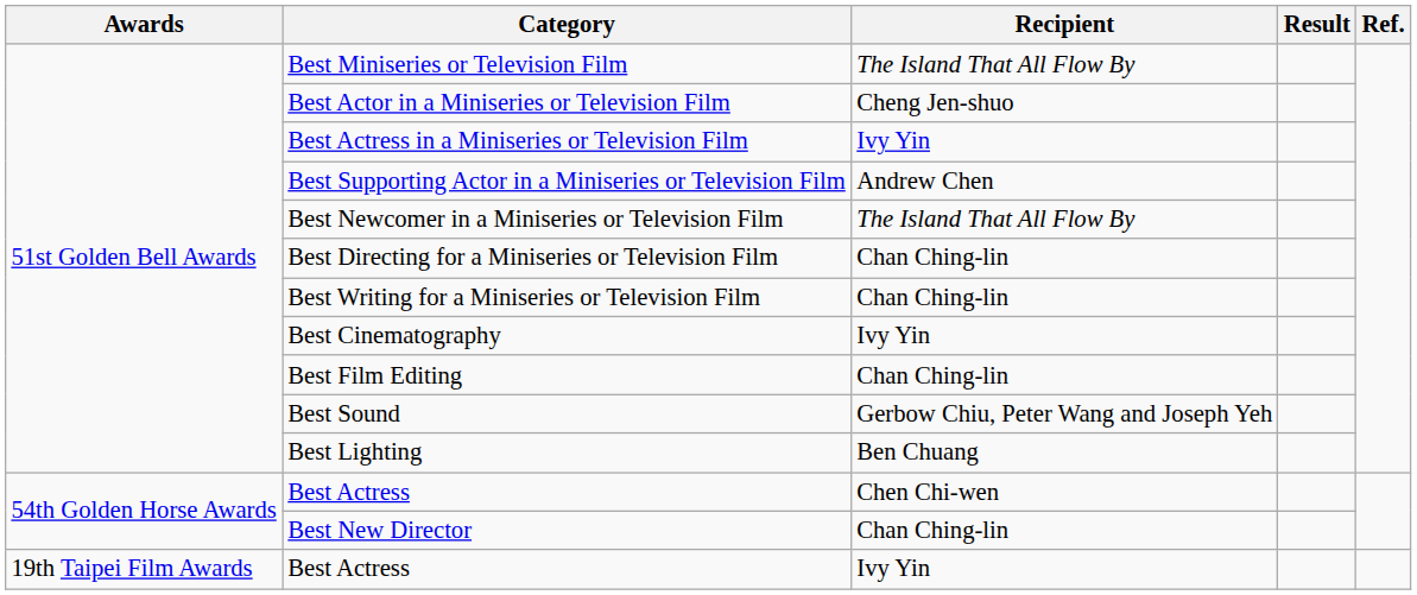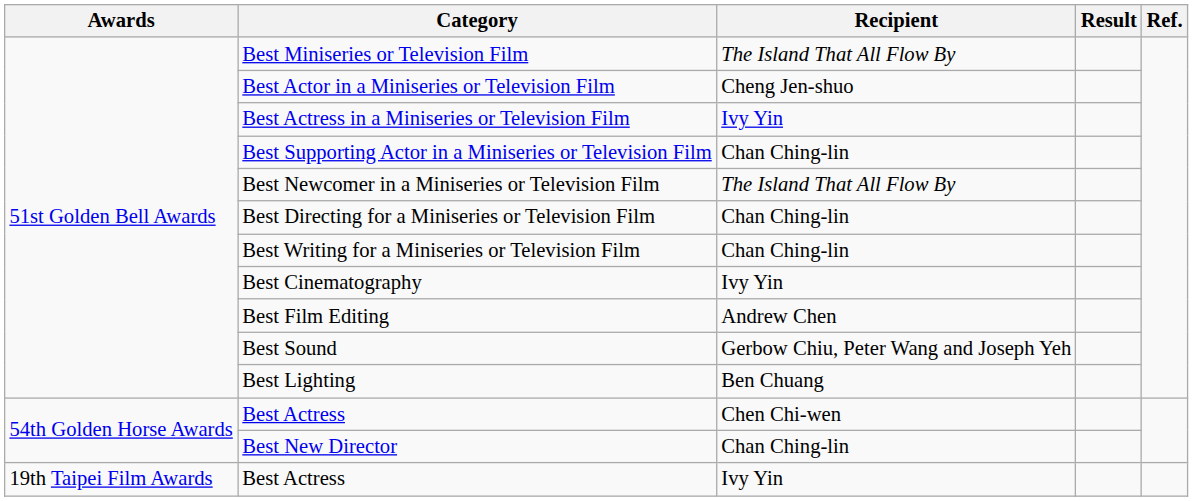 <table class="wikitable">
 <tr>
 <th>Awards</th>
 <th>Category</th>
 <th>Recipient</th>
 <th>Result</th>
 <th>Ref.</th>
 </tr>
 <tr>
 <td rowspan=11><a href='#'>51st Golden Bell Awards</a></td>
 <td><a href='#'>Best Miniseries or Television Film</a></td>
 <td><em>The Island That All Flow By</em></td>
 <td></td>
 <td rowspan=11></td>
 </tr>
 <tr>
 <td><a href='#'>Best Actor in a Miniseries or Television Film</a></td>
 <td>Cheng Jen-shuo</td>
 <td></td>
 </tr>
 <tr>
 <td><a href='#'>Best Actress in a Miniseries or Television Film</a></td>
 <td><a href='#'>Ivy Yin</a></td>
 <td></td>
 </tr>
 <tr>
 <td><a href='#'>Best Supporting Actor in a Miniseries or Television Film</a></td>
-<td>Andrew Chen</td>
+<td>Chan Ching-lin</td>
 <td></td>
 </tr>
 <tr>
 <td>Best Newcomer in a Miniseries or Television Film</td>
 <td><em>The Island That All Flow By</em></td>
 <td></td>
 </tr>
 <tr>
 <td>Best Directing for a Miniseries or Television Film</td>
 <td>Chan Ching-lin</td>
 <td></td>
 </tr>
 <tr>
 <td>Best Writing for a Miniseries or Television Film</td>
 <td>Chan Ching-lin</td>
 <td></td>
 </tr>
 <tr>
 <td>Best Cinematography</td>
 <td>Ivy Yin</td>
 <td></td>
 </tr>
 <tr>
 <td>Best Film Editing</td>
-<td>Chan Ching-lin</td>
+<td>Andrew Chen</td>
 <td></td>
 </tr>
 <tr>
 <td>Best Sound</td>
 <td>Gerbow Chiu, Peter Wang and Joseph Yeh</td>
 <td></td>
 </tr>
 <tr>
 <td>Best Lighting</td>
 <td>Ben Chuang</td>
 <td></td>
 </tr>
 <tr>
 <td rowspan=2><a href='#'>54th Golden Horse Awards</a></td>
 <td><a href='#'>Best Actress</a></td>
 <td>Chen Chi-wen</td>
 <td></td>
 <td rowspan=2></td>
 </tr>
 <tr>
 <td><a href='#'>Best New Director</a></td>
 <td>Chan Ching-lin</td>
 <td></td>
 </tr>
 <tr>
 <td>19th <a href='#'>Taipei Film Awards</a></td>
 <td>Best Actress</td>
 <td>Ivy Yin</td>
 <td></td>
 <td></td>
 </tr>
 </table>
